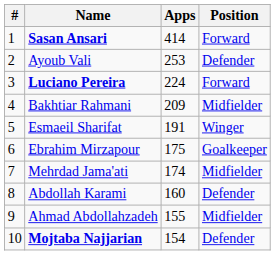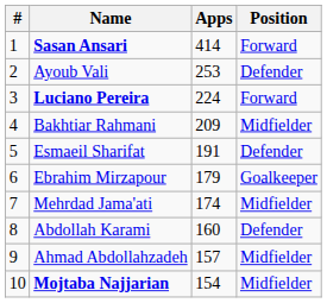 <table class="wikitable">
 <tr>
 <th><strong>#</strong></th>
 <th><strong>Name</strong></th>
 <th><strong>Apps</strong></th>
 <th><strong>Position</strong></th>
 </tr>
 <tr>
 <td>1</td>
 <td><strong><a href='#'>Sasan Ansari</a></strong></td>
 <td>414</td>
 <td><a href='#'>Forward</a></td>
 </tr>
 <tr>
 <td>2</td>
 <td><a href='#'>Ayoub Vali</a></td>
 <td>253</td>
 <td><a href='#'>Defender</a></td>
 </tr>
 <tr>
 <td>3</td>
 <td><a href='#'><strong>Luciano Pereira</strong></a></td>
 <td>224</td>
 <td><a href='#'>Forward</a></td>
 </tr>
 <tr>
 <td>4</td>
 <td><a href='#'>Bakhtiar Rahmani</a></td>
 <td>209</td>
 <td><a href='#'>Midfielder</a></td>
 </tr>
 <tr>
 <td>5</td>
 <td><a href='#'>Esmaeil Sharifat</a></td>
 <td>191</td>
-<td><a href='#'>Winger</a></td>
+<td><a href='#'>Defender</a></td>
 </tr>
 <tr>
 <td>6</td>
 <td><a href='#'>Ebrahim Mirzapour</a></td>
-<td>175</td>
+<td>179</td>
 <td><a href='#'>Goalkeeper</a></td>
 </tr>
 <tr>
 <td>7</td>
 <td><a href='#'>Mehrdad Jama'ati</a></td>
 <td>174</td>
 <td><a href='#'>Midfielder</a></td>
 </tr>
 <tr>
 <td>8</td>
 <td><a href='#'>Abdollah Karami</a></td>
 <td>160</td>
 <td><a href='#'>Defender</a></td>
 </tr>
 <tr>
 <td>9</td>
 <td><a href='#'>Ahmad Abdollahzadeh</a></td>
-<td>155</td>
+<td>157</td>
 <td><a href='#'>Midfielder</a></td>
 </tr>
 <tr>
 <td rowspan="1">10</td>
 <td><strong><a href='#'>Mojtaba Najjarian</a></strong></td>
 <td>154</td>
-<td><a href='#'>Defender</a></td>
+<td><a href='#'>Midfielder</a></td>
 </tr>
 </table>
